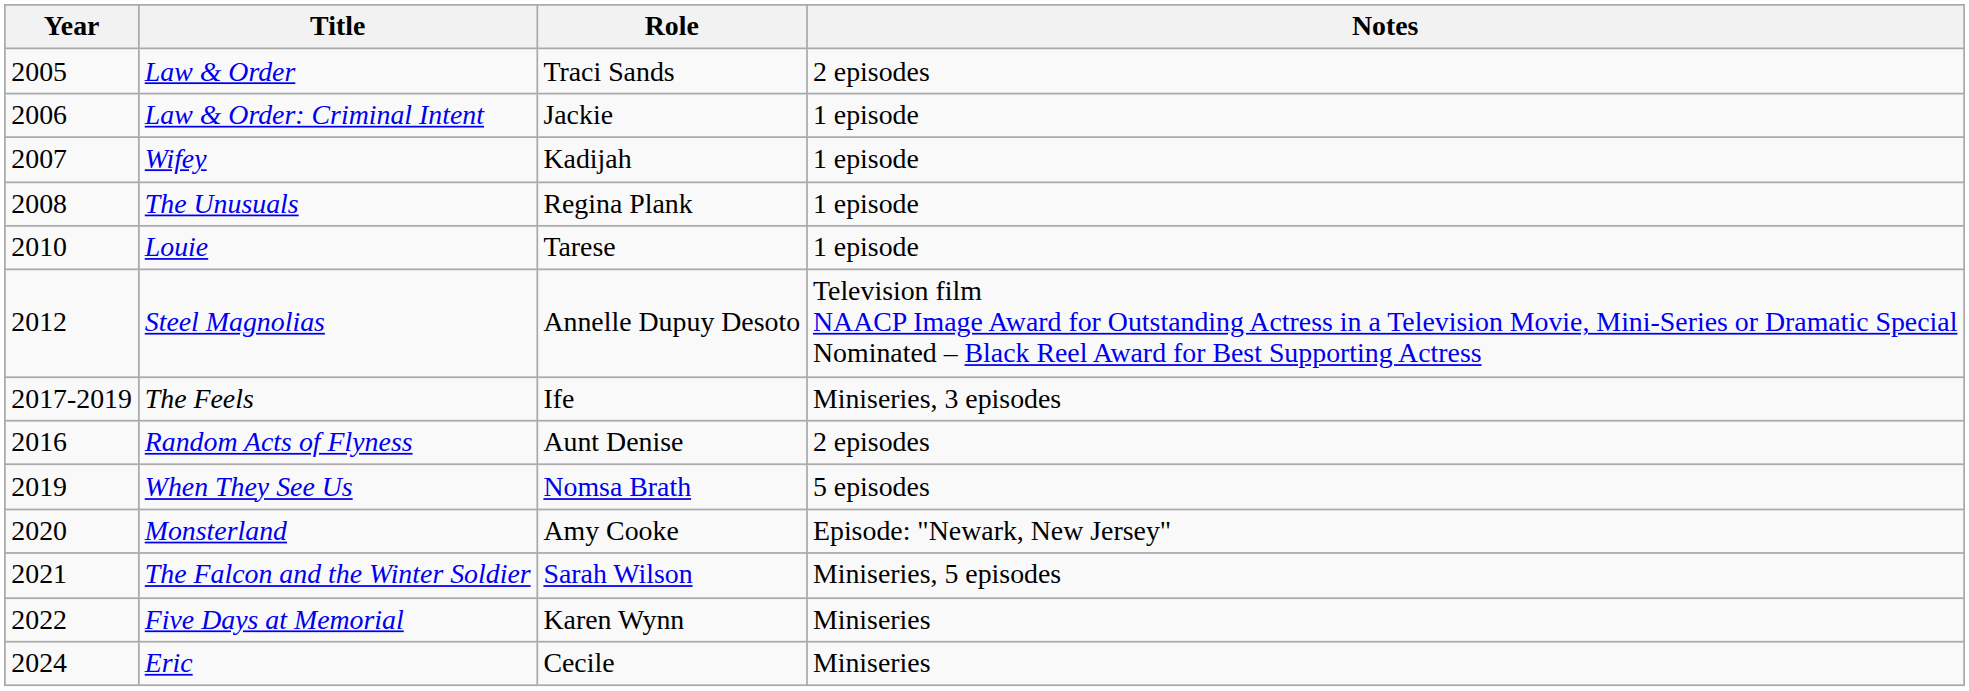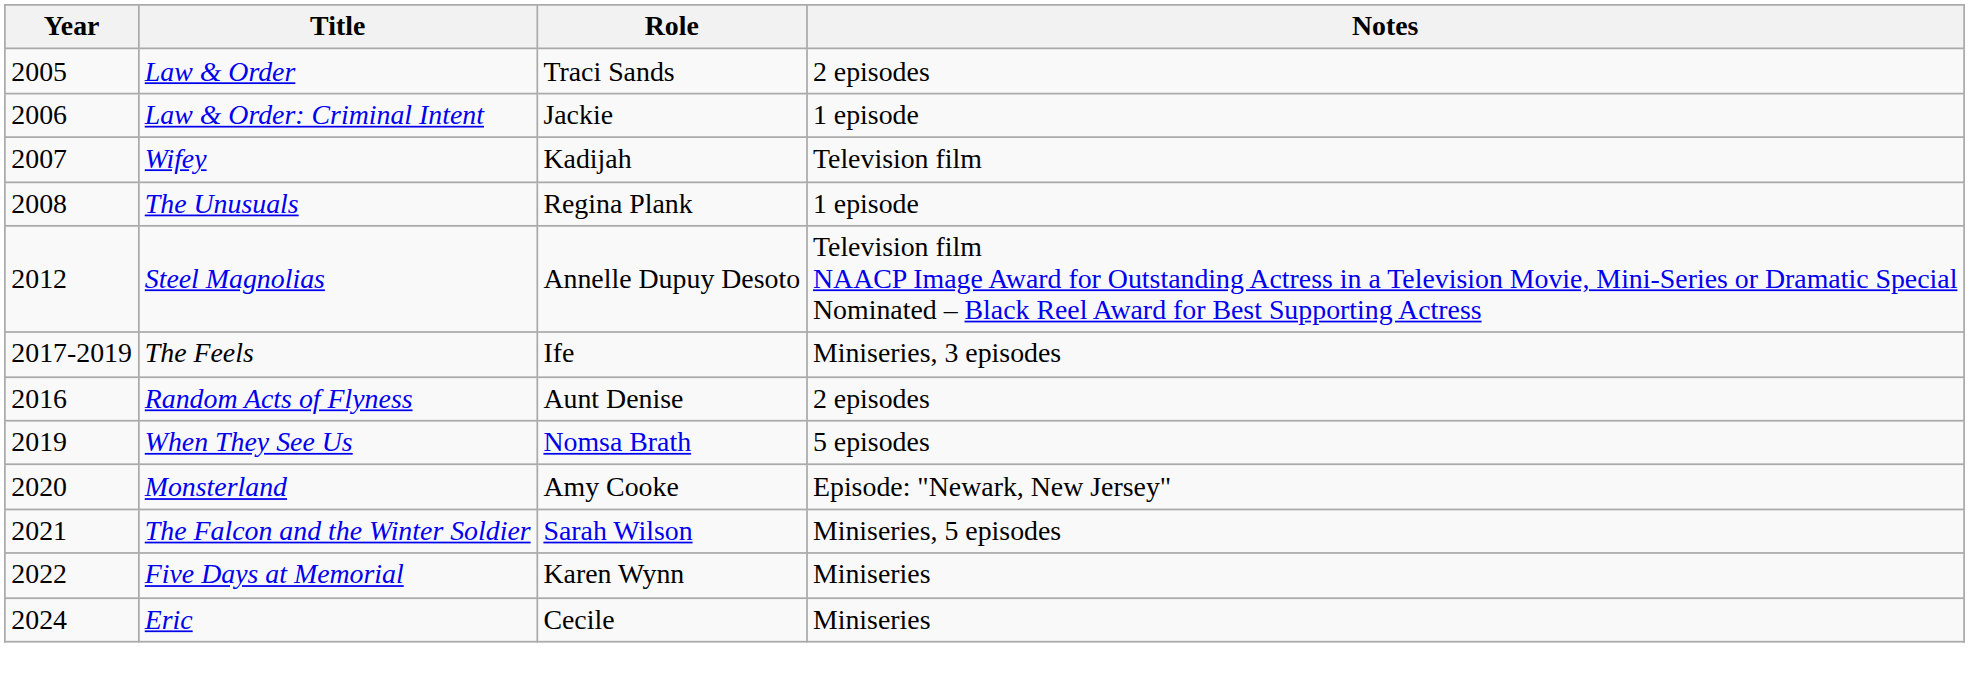 <table class="wikitable sortable">
 <tr>
 <th>Year</th>
 <th>Title</th>
 <th>Role</th>
 <th>Notes</th>
 </tr>
 <tr>
 <td>2005</td>
 <td><em><a href='#'>Law & Order</a></em></td>
 <td>Traci Sands</td>
 <td>2 episodes</td>
 </tr>
 <tr>
 <td>2006</td>
 <td><em><a href='#'>Law & Order: Criminal Intent</a></em></td>
 <td>Jackie</td>
 <td>1 episode</td>
 </tr>
 <tr>
 <td>2007</td>
 <td><em><a href='#'>Wifey</a></em></td>
 <td>Kadijah</td>
-<td>1 episode</td>
+<td>Television film</td>
 </tr>
 <tr>
 <td>2008</td>
 <td><em><a href='#'>The Unusuals</a></em></td>
 <td>Regina Plank</td>
-<td>1 episode</td>
-</tr>
-<tr>
-<td>2010</td>
-<td><em><a href='#'>Louie</a></em></td>
-<td>Tarese</td>
 <td>1 episode</td>
 </tr>
 <tr>
 <td>2012</td>
 <td><em><a href='#'>Steel Magnolias</a></em></td>
 <td>Annelle Dupuy Desoto</td>
 <td>Television film<br><a href='#'>NAACP Image Award for Outstanding Actress in a Television Movie, Mini-Series or Dramatic Special</a><br>Nominated – <a href='#'>Black Reel Award for Best Supporting Actress</a></td>
 </tr>
 <tr>
 <td>2017-2019</td>
 <td><em>The Feels</em></td>
 <td>Ife</td>
 <td>Miniseries, 3 episodes</td>
 </tr>
 <tr>
 <td>2016</td>
 <td><em><a href='#'>Random Acts of Flyness</a></em></td>
 <td>Aunt Denise</td>
 <td>2 episodes</td>
 </tr>
 <tr>
 <td>2019</td>
 <td><em><a href='#'>When They See Us</a></em></td>
 <td><a href='#'>Nomsa Brath</a></td>
 <td>5 episodes</td>
 </tr>
 <tr>
 <td>2020</td>
 <td><em><a href='#'>Monsterland</a></em></td>
 <td>Amy Cooke</td>
 <td>Episode: "Newark, New Jersey"</td>
 </tr>
 <tr>
 <td>2021</td>
 <td><em><a href='#'>The Falcon and the Winter Soldier</a></em></td>
 <td><a href='#'>Sarah Wilson</a></td>
 <td>Miniseries, 5 episodes</td>
 </tr>
 <tr>
 <td>2022</td>
 <td><em><a href='#'>Five Days at Memorial</a></em></td>
 <td>Karen Wynn</td>
 <td>Miniseries</td>
 </tr>
 <tr>
 <td>2024</td>
 <td><em><a href='#'>Eric</a></em></td>
 <td>Cecile</td>
 <td>Miniseries</td>
 </tr>
 </table>
